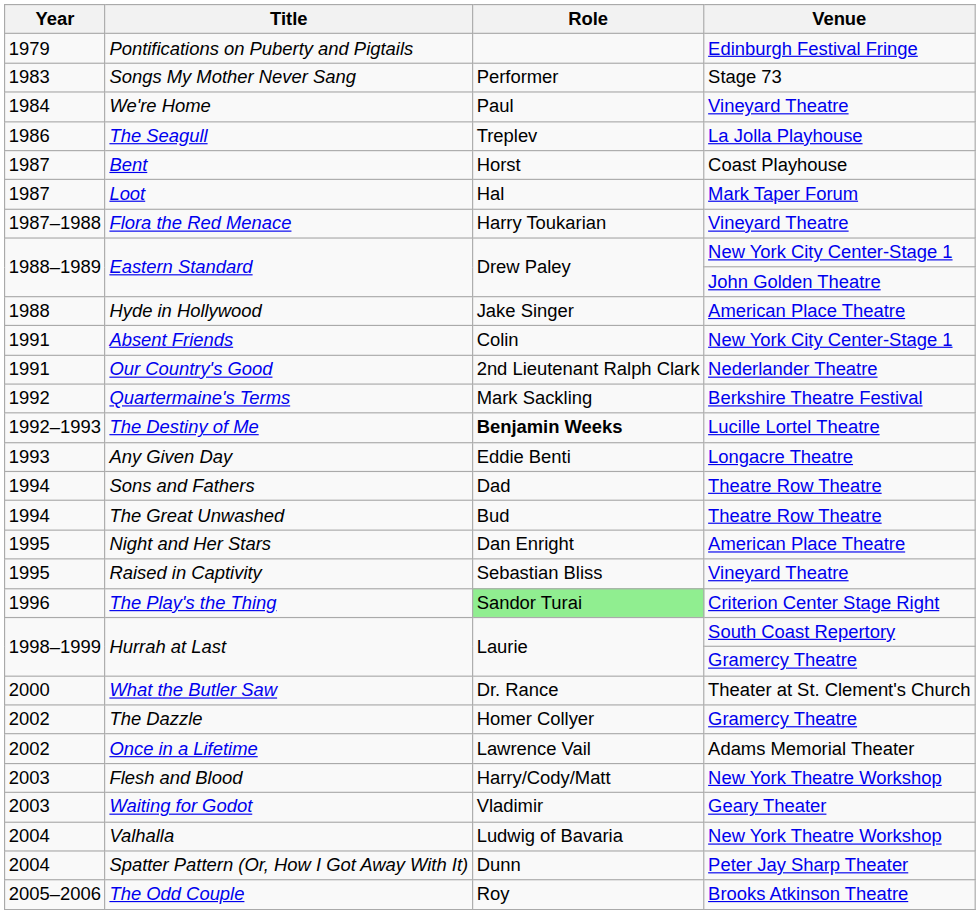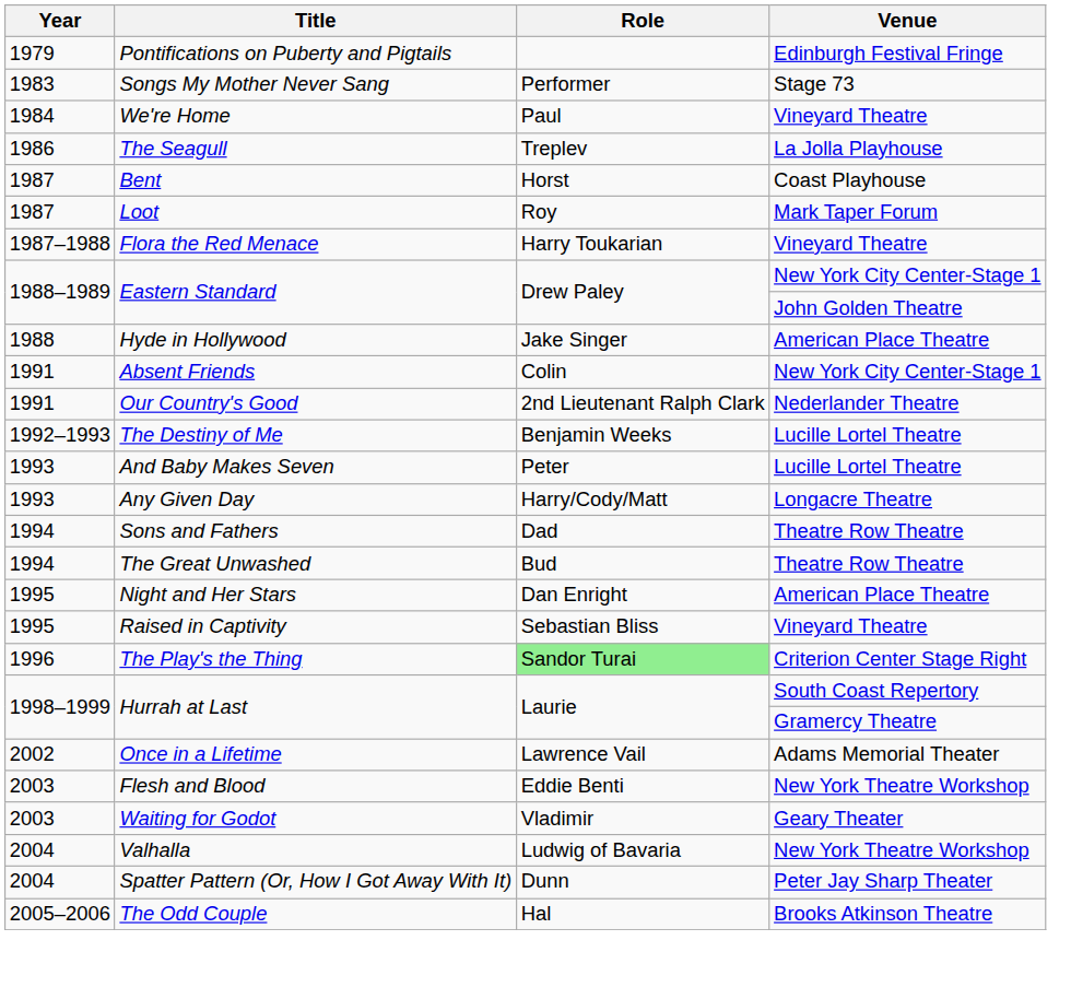 <table class="wikitable">
 <tr>
 <th>Year</th>
 <th>Title</th>
 <th>Role</th>
 <th>Venue</th>
 </tr>
 <tr>
 <td>1979</td>
 <td><em>Pontifications on Puberty and Pigtails</em></td>
 <td></td>
 <td><a href='#'>Edinburgh Festival Fringe</a></td>
 </tr>
 <tr>
 <td>1983</td>
 <td><em>Songs My Mother Never Sang</em></td>
 <td>Performer</td>
 <td>Stage 73</td>
 </tr>
 <tr>
 <td>1984</td>
 <td><em>We're Home</em></td>
 <td>Paul</td>
 <td><a href='#'>Vineyard Theatre</a></td>
 </tr>
 <tr>
 <td>1986</td>
 <td><em><a href='#'>The Seagull</a></em></td>
 <td>Treplev</td>
 <td><a href='#'>La Jolla Playhouse</a></td>
 </tr>
 <tr>
 <td>1987</td>
 <td><em><a href='#'>Bent</a></em></td>
 <td>Horst</td>
 <td>Coast Playhouse</td>
 </tr>
 <tr>
 <td>1987</td>
 <td><em><a href='#'>Loot</a></em></td>
-<td>Hal</td>
+<td>Roy</td>
 <td><a href='#'>Mark Taper Forum</a></td>
 </tr>
 <tr>
 <td>1987–1988</td>
 <td><em><a href='#'>Flora the Red Menace</a></em></td>
 <td>Harry Toukarian</td>
 <td><a href='#'>Vineyard Theatre</a></td>
 </tr>
 <tr>
 <td rowspan="2">1988–1989</td>
 <td rowspan="2"><em><a href='#'>Eastern Standard</a></em></td>
 <td rowspan="2">Drew Paley</td>
 <td><a href='#'>New York City Center-Stage 1</a></td>
 </tr>
 <tr>
 <td><a href='#'>John Golden Theatre</a></td>
 </tr>
 <tr>
 <td>1988</td>
 <td><em>Hyde in Hollywood</em></td>
 <td>Jake Singer</td>
 <td><a href='#'>American Place Theatre</a></td>
 </tr>
 <tr>
 <td>1991</td>
 <td><em><a href='#'>Absent Friends</a></em></td>
 <td>Colin</td>
 <td><a href='#'>New York City Center-Stage 1</a></td>
 </tr>
 <tr>
 <td>1991</td>
 <td><em><a href='#'>Our Country's Good</a></em></td>
 <td>2nd Lieutenant Ralph Clark</td>
 <td><a href='#'>Nederlander Theatre</a></td>
 </tr>
 <tr>
-<td>1992</td>
-<td><em><a href='#'>Quartermaine's Terms</a></em></td>
-<td>Mark Sackling</td>
-<td><a href='#'>Berkshire Theatre Festival</a></td>
+<td>1992–1993</td>
+<td><em><a href='#'>The Destiny of Me</a></em></td>
+<td>Benjamin Weeks</td>
+<td><a href='#'>Lucille Lortel Theatre</a></td>
 </tr>
 <tr>
-<td>1992–1993</td>
-<td><em><a href='#'>The Destiny of Me</a></em></td>
-<td><strong>Benjamin Weeks</strong></td>
+<td>1993</td>
+<td><em>And Baby Makes Seven</em></td>
+<td>Peter</td>
 <td><a href='#'>Lucille Lortel Theatre</a></td>
 </tr>
 <tr>
 <td>1993</td>
 <td><em>Any Given Day</em></td>
-<td>Eddie Benti</td>
+<td>Harry/Cody/Matt</td>
 <td><a href='#'>Longacre Theatre</a></td>
 </tr>
 <tr>
 <td>1994</td>
 <td><em>Sons and Fathers</em></td>
 <td>Dad</td>
 <td><a href='#'>Theatre Row Theatre</a></td>
 </tr>
 <tr>
 <td>1994</td>
 <td><em>The Great Unwashed</em></td>
 <td>Bud</td>
 <td><a href='#'>Theatre Row Theatre</a></td>
 </tr>
 <tr>
 <td>1995</td>
 <td><em>Night and Her Stars</em></td>
 <td>Dan Enright</td>
 <td><a href='#'>American Place Theatre</a></td>
 </tr>
 <tr>
 <td>1995</td>
 <td><em>Raised in Captivity</em></td>
 <td>Sebastian Bliss</td>
 <td><a href='#'>Vineyard Theatre</a></td>
 </tr>
 <tr>
 <td>1996</td>
 <td><em><a href='#'>The Play's the Thing</a></em></td>
 <td style="background: lightgreen;">Sandor Turai</td>
 <td><a href='#'>Criterion Center Stage Right</a></td>
 </tr>
 <tr>
 <td rowspan="2">1998–1999</td>
 <td rowspan="2"><em>Hurrah at Last</em></td>
 <td rowspan="2">Laurie</td>
 <td><a href='#'>South Coast Repertory</a></td>
 </tr>
 <tr>
 <td><a href='#'>Gramercy Theatre</a></td>
 </tr>
 <tr>
-<td>2000</td>
-<td><em><a href='#'>What the Butler Saw</a></em></td>
-<td>Dr. Rance</td>
-<td>Theater at St. Clement's Church</td>
-</tr>
-<tr>
-<td>2002</td>
-<td><em>The Dazzle</em></td>
-<td>Homer Collyer</td>
-<td><a href='#'>Gramercy Theatre</a></td>
-</tr>
-<tr>
 <td>2002</td>
 <td><em><a href='#'>Once in a Lifetime</a></em></td>
 <td>Lawrence Vail</td>
 <td>Adams Memorial Theater</td>
 </tr>
 <tr>
 <td>2003</td>
 <td><em>Flesh and Blood</em></td>
-<td>Harry/Cody/Matt</td>
+<td>Eddie Benti</td>
 <td><a href='#'>New York Theatre Workshop</a></td>
 </tr>
 <tr>
 <td>2003</td>
 <td><em><a href='#'>Waiting for Godot</a></em></td>
 <td>Vladimir</td>
 <td><a href='#'>Geary Theater</a></td>
 </tr>
 <tr>
 <td>2004</td>
 <td><em>Valhalla</em></td>
 <td>Ludwig of Bavaria</td>
 <td><a href='#'>New York Theatre Workshop</a></td>
 </tr>
 <tr>
 <td>2004</td>
 <td><em>Spatter Pattern (Or, How I Got Away With It)</em></td>
 <td>Dunn</td>
 <td><a href='#'>Peter Jay Sharp Theater</a></td>
 </tr>
 <tr>
 <td>2005–2006</td>
 <td><em><a href='#'>The Odd Couple</a></em></td>
-<td>Roy</td>
+<td>Hal</td>
 <td><a href='#'>Brooks Atkinson Theatre</a></td>
 </tr>
 <tr>
 </tr>
 </table>
